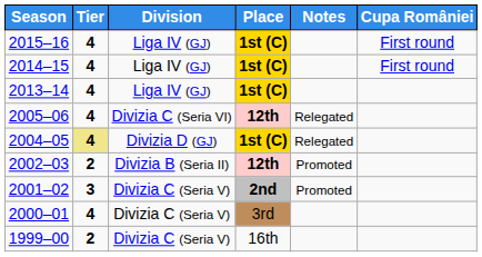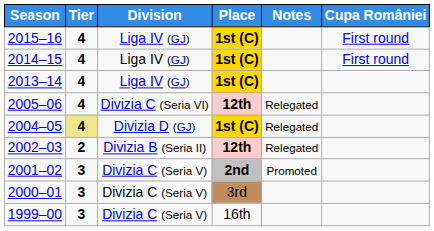 <table class="wikitable" style="text-align:center; font-size:90%">
 <tr>
 <th style="background:#318CE7;color:#FFFFFF;border:1px solid #000000;">Season</th>
 <th style="background:#318CE7;color:#FFFFFF;border:1px solid #000000;">Tier</th>
 <th style="background:#318CE7;color:#FFFFFF;border:1px solid #000000;">Division</th>
 <th style="background:#318CE7;color:#FFFFFF;border:1px solid #000000;">Place</th>
 <th style="background:#318CE7;color:#FFFFFF;border:1px solid #000000;">Notes</th>
 <th style="background:#318CE7;color:#FFFFFF;border:1px solid #000000;">Cupa României</th>
 </tr>
 <tr>
 <td><a href='#'>2015–16</a></td>
 <td><strong>4</strong></td>
 <td><a href='#'>Liga IV</a> <small>(<a href='#'>GJ</a>)</small></td>
 <td align=center bgcolor=gold><strong>1st (C)</strong></td>
 <td></td>
 <td><a href='#'>First round</a></td>
 </tr>
 <tr>
 <td><a href='#'>2014–15</a></td>
 <td><strong>4</strong></td>
 <td>Liga IV <small>(<a href='#'>GJ</a>)</small></td>
 <td align=center bgcolor=gold><strong>1st (C)</strong></td>
 <td></td>
 <td><a href='#'>First round</a></td>
 </tr>
 <tr>
 <td><a href='#'>2013–14</a></td>
 <td><strong>4</strong></td>
 <td><a href='#'>Liga IV</a> <small>(<a href='#'>GJ</a>)</small></td>
 <td align=center bgcolor=gold><strong>1st (C)</strong></td>
 <td></td>
 <td></td>
 </tr>
 <tr>
 <td><a href='#'>2005–06</a></td>
 <td><strong>4</strong></td>
 <td><a href='#'>Divizia C</a> <small>(Seria VI)</small></td>
 <td align=center bgcolor=#FFCCCC><strong>12th</strong></td>
 <td><small>Relegated</small></td>
 <td></td>
 </tr>
 <tr>
 <td><a href='#'>2004–05</a></td>
 <td style="background: khaki;"><strong>4</strong></td>
 <td><a href='#'>Divizia D</a> <small>(<a href='#'>GJ</a>)</small></td>
 <td align=center bgcolor=gold><strong>1st (C)</strong></td>
 <td><small>Relegated</small></td>
 <td></td>
 </tr>
 <tr>
 <td><a href='#'>2002–03</a></td>
 <td><strong>2</strong></td>
 <td><a href='#'>Divizia B</a> <small>(Seria II)</small></td>
 <td align=center bgcolor=#FFCCCC><strong>12th</strong></td>
-<td><small>Promoted</small></td>
+<td><small>Relegated</small></td>
 <td></td>
 </tr>
 <tr>
 <td><a href='#'>2001–02</a></td>
 <td><strong>3</strong></td>
 <td><a href='#'>Divizia C</a> <small>(Seria V)</small></td>
 <td align=center bgcolor=silver><strong>2nd</strong></td>
 <td><small>Promoted</small></td>
 <td></td>
 </tr>
 <tr>
 <td><a href='#'>2000–01</a></td>
-<td><strong>4</strong></td>
+<td><strong>3</strong></td>
 <td>Divizia C <small>(Seria V)</small></td>
 <td align=center bgcolor=#BF8D5B>3rd</td>
 <td></td>
 <td></td>
 </tr>
 <tr>
 <td><a href='#'>1999–00</a></td>
-<td><strong>2</strong></td>
+<td><strong>3</strong></td>
 <td><a href='#'>Divizia C</a> <small>(Seria V)</small></td>
 <td>16th</td>
 <td></td>
 <td></td>
 </tr>
 </table>
